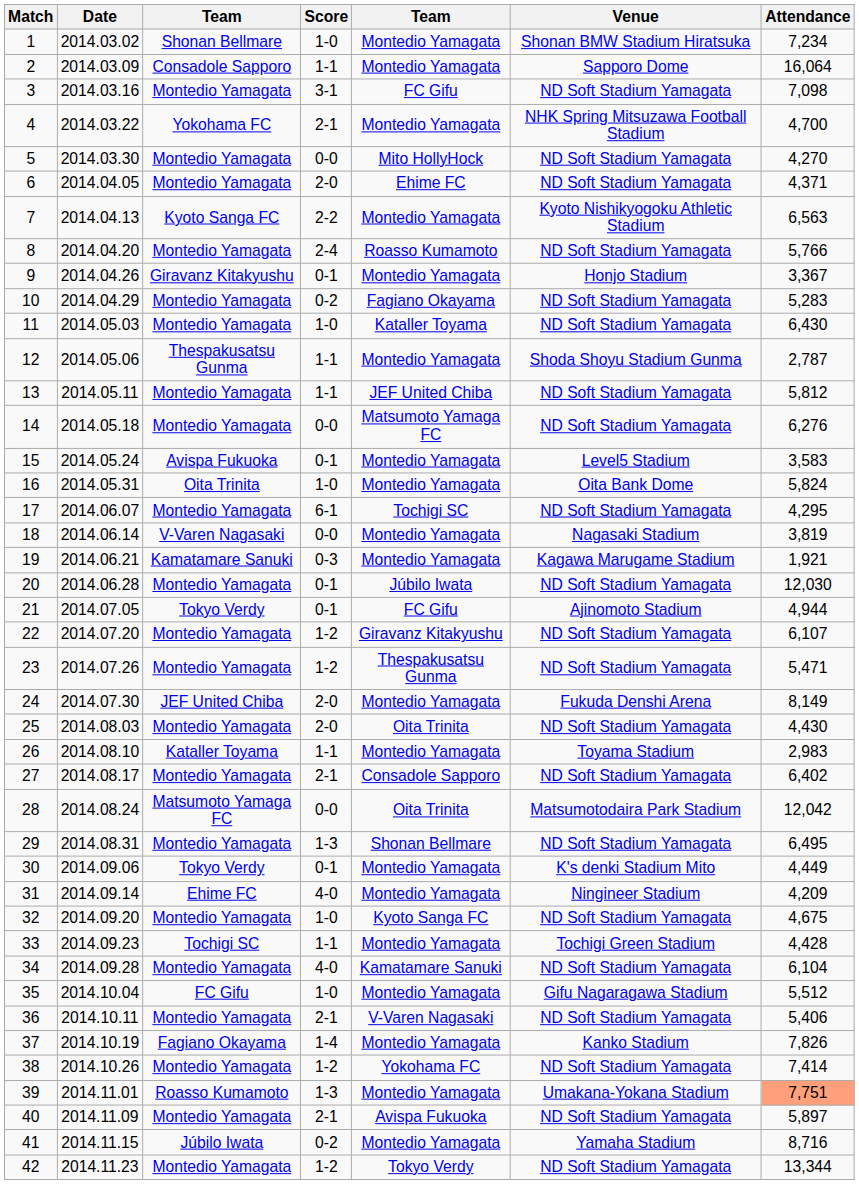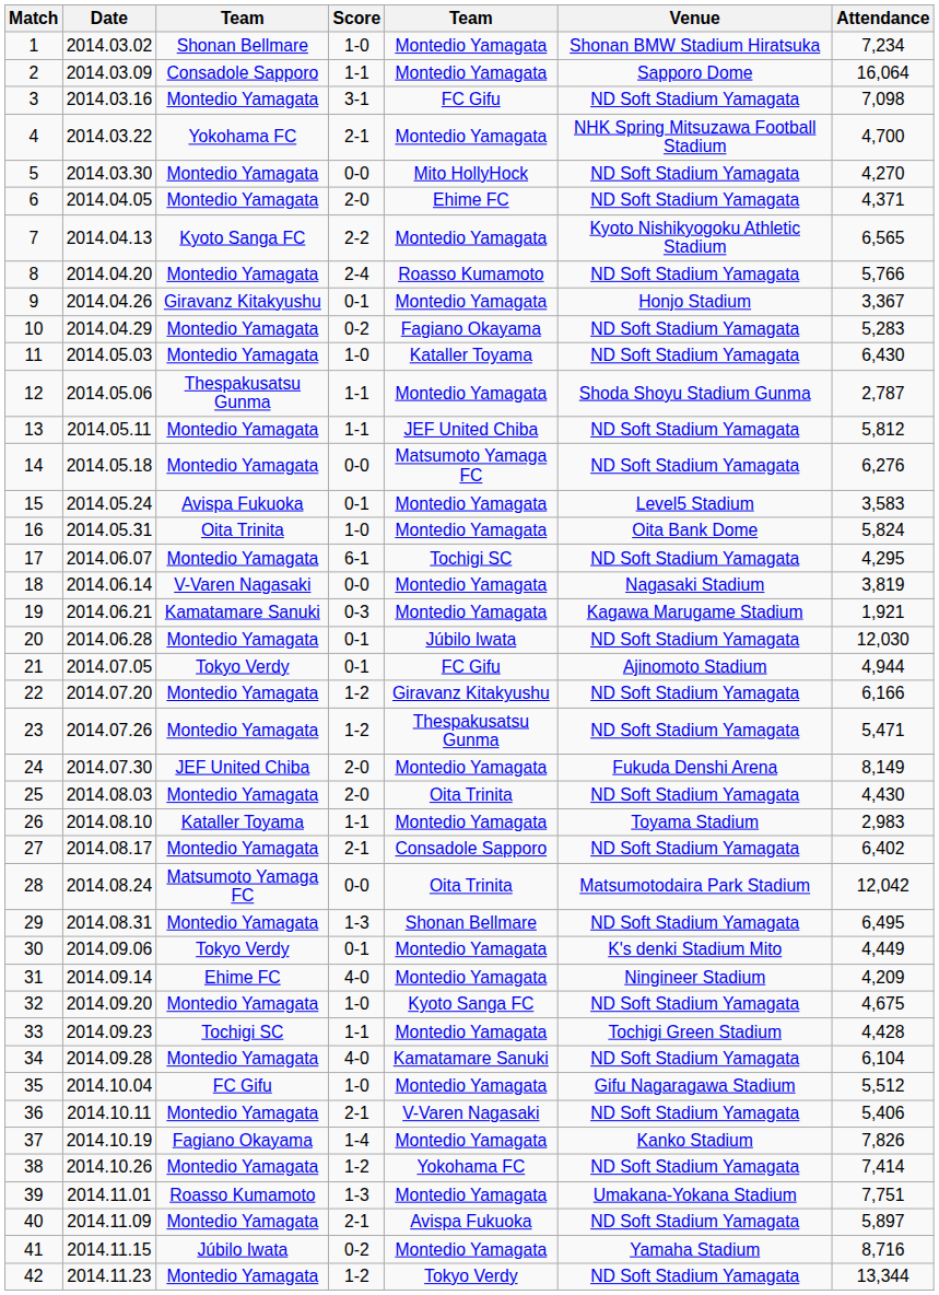 <table class="wikitable" style="text-align:center;">
 <tr>
 <th>Match</th>
 <th>Date</th>
 <th>Team</th>
 <th>Score</th>
 <th>Team</th>
 <th>Venue</th>
 <th>Attendance</th>
 </tr>
 <tr>
 <td>1</td>
 <td>2014.03.02</td>
 <td><a href='#'>Shonan Bellmare</a></td>
 <td>1-0</td>
 <td><a href='#'>Montedio Yamagata</a></td>
 <td><a href='#'>Shonan BMW Stadium Hiratsuka</a></td>
 <td>7,234</td>
 </tr>
 <tr>
 <td>2</td>
 <td>2014.03.09</td>
 <td><a href='#'>Consadole Sapporo</a></td>
 <td>1-1</td>
 <td><a href='#'>Montedio Yamagata</a></td>
 <td><a href='#'>Sapporo Dome</a></td>
 <td>16,064</td>
 </tr>
 <tr>
 <td>3</td>
 <td>2014.03.16</td>
 <td><a href='#'>Montedio Yamagata</a></td>
 <td>3-1</td>
 <td><a href='#'>FC Gifu</a></td>
 <td><a href='#'>ND Soft Stadium Yamagata</a></td>
 <td>7,098</td>
 </tr>
 <tr>
 <td>4</td>
 <td>2014.03.22</td>
 <td><a href='#'>Yokohama FC</a></td>
 <td>2-1</td>
 <td><a href='#'>Montedio Yamagata</a></td>
 <td><a href='#'>NHK Spring Mitsuzawa Football Stadium</a></td>
 <td>4,700</td>
 </tr>
 <tr>
 <td>5</td>
 <td>2014.03.30</td>
 <td><a href='#'>Montedio Yamagata</a></td>
 <td>0-0</td>
 <td><a href='#'>Mito HollyHock</a></td>
 <td><a href='#'>ND Soft Stadium Yamagata</a></td>
 <td>4,270</td>
 </tr>
 <tr>
 <td>6</td>
 <td>2014.04.05</td>
 <td><a href='#'>Montedio Yamagata</a></td>
 <td>2-0</td>
 <td><a href='#'>Ehime FC</a></td>
 <td><a href='#'>ND Soft Stadium Yamagata</a></td>
 <td>4,371</td>
 </tr>
 <tr>
 <td>7</td>
 <td>2014.04.13</td>
 <td><a href='#'>Kyoto Sanga FC</a></td>
 <td>2-2</td>
 <td><a href='#'>Montedio Yamagata</a></td>
 <td><a href='#'>Kyoto Nishikyogoku Athletic Stadium</a></td>
-<td>6,563</td>
+<td>6,565</td>
 </tr>
 <tr>
 <td>8</td>
 <td>2014.04.20</td>
 <td><a href='#'>Montedio Yamagata</a></td>
 <td>2-4</td>
 <td><a href='#'>Roasso Kumamoto</a></td>
 <td><a href='#'>ND Soft Stadium Yamagata</a></td>
 <td>5,766</td>
 </tr>
 <tr>
 <td>9</td>
 <td>2014.04.26</td>
 <td><a href='#'>Giravanz Kitakyushu</a></td>
 <td>0-1</td>
 <td><a href='#'>Montedio Yamagata</a></td>
 <td><a href='#'>Honjo Stadium</a></td>
 <td>3,367</td>
 </tr>
 <tr>
 <td>10</td>
 <td>2014.04.29</td>
 <td><a href='#'>Montedio Yamagata</a></td>
 <td>0-2</td>
 <td><a href='#'>Fagiano Okayama</a></td>
 <td><a href='#'>ND Soft Stadium Yamagata</a></td>
 <td>5,283</td>
 </tr>
 <tr>
 <td>11</td>
 <td>2014.05.03</td>
 <td><a href='#'>Montedio Yamagata</a></td>
 <td>1-0</td>
 <td><a href='#'>Kataller Toyama</a></td>
 <td><a href='#'>ND Soft Stadium Yamagata</a></td>
 <td>6,430</td>
 </tr>
 <tr>
 <td>12</td>
 <td>2014.05.06</td>
 <td><a href='#'>Thespakusatsu Gunma</a></td>
 <td>1-1</td>
 <td><a href='#'>Montedio Yamagata</a></td>
 <td><a href='#'>Shoda Shoyu Stadium Gunma</a></td>
 <td>2,787</td>
 </tr>
 <tr>
 <td>13</td>
 <td>2014.05.11</td>
 <td><a href='#'>Montedio Yamagata</a></td>
 <td>1-1</td>
 <td><a href='#'>JEF United Chiba</a></td>
 <td><a href='#'>ND Soft Stadium Yamagata</a></td>
 <td>5,812</td>
 </tr>
 <tr>
 <td>14</td>
 <td>2014.05.18</td>
 <td><a href='#'>Montedio Yamagata</a></td>
 <td>0-0</td>
 <td><a href='#'>Matsumoto Yamaga FC</a></td>
 <td><a href='#'>ND Soft Stadium Yamagata</a></td>
 <td>6,276</td>
 </tr>
 <tr>
 <td>15</td>
 <td>2014.05.24</td>
 <td><a href='#'>Avispa Fukuoka</a></td>
 <td>0-1</td>
 <td><a href='#'>Montedio Yamagata</a></td>
 <td><a href='#'>Level5 Stadium</a></td>
 <td>3,583</td>
 </tr>
 <tr>
 <td>16</td>
 <td>2014.05.31</td>
 <td><a href='#'>Oita Trinita</a></td>
 <td>1-0</td>
 <td><a href='#'>Montedio Yamagata</a></td>
 <td><a href='#'>Oita Bank Dome</a></td>
 <td>5,824</td>
 </tr>
 <tr>
 <td>17</td>
 <td>2014.06.07</td>
 <td><a href='#'>Montedio Yamagata</a></td>
 <td>6-1</td>
 <td><a href='#'>Tochigi SC</a></td>
 <td><a href='#'>ND Soft Stadium Yamagata</a></td>
 <td>4,295</td>
 </tr>
 <tr>
 <td>18</td>
 <td>2014.06.14</td>
 <td><a href='#'>V-Varen Nagasaki</a></td>
 <td>0-0</td>
 <td><a href='#'>Montedio Yamagata</a></td>
 <td><a href='#'>Nagasaki Stadium</a></td>
 <td>3,819</td>
 </tr>
 <tr>
 <td>19</td>
 <td>2014.06.21</td>
 <td><a href='#'>Kamatamare Sanuki</a></td>
 <td>0-3</td>
 <td><a href='#'>Montedio Yamagata</a></td>
 <td><a href='#'>Kagawa Marugame Stadium</a></td>
 <td>1,921</td>
 </tr>
 <tr>
 <td>20</td>
 <td>2014.06.28</td>
 <td><a href='#'>Montedio Yamagata</a></td>
 <td>0-1</td>
 <td><a href='#'>Júbilo Iwata</a></td>
 <td><a href='#'>ND Soft Stadium Yamagata</a></td>
 <td>12,030</td>
 </tr>
 <tr>
 <td>21</td>
 <td>2014.07.05</td>
 <td><a href='#'>Tokyo Verdy</a></td>
 <td>0-1</td>
 <td><a href='#'>FC Gifu</a></td>
 <td><a href='#'>Ajinomoto Stadium</a></td>
 <td>4,944</td>
 </tr>
 <tr>
 <td>22</td>
 <td>2014.07.20</td>
 <td><a href='#'>Montedio Yamagata</a></td>
 <td>1-2</td>
 <td><a href='#'>Giravanz Kitakyushu</a></td>
 <td><a href='#'>ND Soft Stadium Yamagata</a></td>
-<td>6,107</td>
+<td>6,166</td>
 </tr>
 <tr>
 <td>23</td>
 <td>2014.07.26</td>
 <td><a href='#'>Montedio Yamagata</a></td>
 <td>1-2</td>
 <td><a href='#'>Thespakusatsu Gunma</a></td>
 <td><a href='#'>ND Soft Stadium Yamagata</a></td>
 <td>5,471</td>
 </tr>
 <tr>
 <td>24</td>
 <td>2014.07.30</td>
 <td><a href='#'>JEF United Chiba</a></td>
 <td>2-0</td>
 <td><a href='#'>Montedio Yamagata</a></td>
 <td><a href='#'>Fukuda Denshi Arena</a></td>
 <td>8,149</td>
 </tr>
 <tr>
 <td>25</td>
 <td>2014.08.03</td>
 <td><a href='#'>Montedio Yamagata</a></td>
 <td>2-0</td>
 <td><a href='#'>Oita Trinita</a></td>
 <td><a href='#'>ND Soft Stadium Yamagata</a></td>
 <td>4,430</td>
 </tr>
 <tr>
 <td>26</td>
 <td>2014.08.10</td>
 <td><a href='#'>Kataller Toyama</a></td>
 <td>1-1</td>
 <td><a href='#'>Montedio Yamagata</a></td>
 <td><a href='#'>Toyama Stadium</a></td>
 <td>2,983</td>
 </tr>
 <tr>
 <td>27</td>
 <td>2014.08.17</td>
 <td><a href='#'>Montedio Yamagata</a></td>
 <td>2-1</td>
 <td><a href='#'>Consadole Sapporo</a></td>
 <td><a href='#'>ND Soft Stadium Yamagata</a></td>
 <td>6,402</td>
 </tr>
 <tr>
 <td>28</td>
 <td>2014.08.24</td>
 <td><a href='#'>Matsumoto Yamaga FC</a></td>
 <td>0-0</td>
 <td><a href='#'>Oita Trinita</a></td>
 <td><a href='#'>Matsumotodaira Park Stadium</a></td>
 <td>12,042</td>
 </tr>
 <tr>
 <td>29</td>
 <td>2014.08.31</td>
 <td><a href='#'>Montedio Yamagata</a></td>
 <td>1-3</td>
 <td><a href='#'>Shonan Bellmare</a></td>
 <td><a href='#'>ND Soft Stadium Yamagata</a></td>
 <td>6,495</td>
 </tr>
 <tr>
 <td>30</td>
 <td>2014.09.06</td>
 <td><a href='#'>Tokyo Verdy</a></td>
 <td>0-1</td>
 <td><a href='#'>Montedio Yamagata</a></td>
 <td><a href='#'>K's denki Stadium Mito</a></td>
 <td>4,449</td>
 </tr>
 <tr>
 <td>31</td>
 <td>2014.09.14</td>
 <td><a href='#'>Ehime FC</a></td>
 <td>4-0</td>
 <td><a href='#'>Montedio Yamagata</a></td>
 <td><a href='#'>Ningineer Stadium</a></td>
 <td>4,209</td>
 </tr>
 <tr>
 <td>32</td>
 <td>2014.09.20</td>
 <td><a href='#'>Montedio Yamagata</a></td>
 <td>1-0</td>
 <td><a href='#'>Kyoto Sanga FC</a></td>
 <td><a href='#'>ND Soft Stadium Yamagata</a></td>
 <td>4,675</td>
 </tr>
 <tr>
 <td>33</td>
 <td>2014.09.23</td>
 <td><a href='#'>Tochigi SC</a></td>
 <td>1-1</td>
 <td><a href='#'>Montedio Yamagata</a></td>
 <td><a href='#'>Tochigi Green Stadium</a></td>
 <td>4,428</td>
 </tr>
 <tr>
 <td>34</td>
 <td>2014.09.28</td>
 <td><a href='#'>Montedio Yamagata</a></td>
 <td>4-0</td>
 <td><a href='#'>Kamatamare Sanuki</a></td>
 <td><a href='#'>ND Soft Stadium Yamagata</a></td>
 <td>6,104</td>
 </tr>
 <tr>
 <td>35</td>
 <td>2014.10.04</td>
 <td><a href='#'>FC Gifu</a></td>
 <td>1-0</td>
 <td><a href='#'>Montedio Yamagata</a></td>
 <td><a href='#'>Gifu Nagaragawa Stadium</a></td>
 <td>5,512</td>
 </tr>
 <tr>
 <td>36</td>
 <td>2014.10.11</td>
 <td><a href='#'>Montedio Yamagata</a></td>
 <td>2-1</td>
 <td><a href='#'>V-Varen Nagasaki</a></td>
 <td><a href='#'>ND Soft Stadium Yamagata</a></td>
 <td>5,406</td>
 </tr>
 <tr>
 <td>37</td>
 <td>2014.10.19</td>
 <td><a href='#'>Fagiano Okayama</a></td>
 <td>1-4</td>
 <td><a href='#'>Montedio Yamagata</a></td>
 <td><a href='#'>Kanko Stadium</a></td>
 <td>7,826</td>
 </tr>
 <tr>
 <td>38</td>
 <td>2014.10.26</td>
 <td><a href='#'>Montedio Yamagata</a></td>
 <td>1-2</td>
 <td><a href='#'>Yokohama FC</a></td>
 <td><a href='#'>ND Soft Stadium Yamagata</a></td>
 <td>7,414</td>
 </tr>
 <tr>
 <td>39</td>
 <td>2014.11.01</td>
 <td><a href='#'>Roasso Kumamoto</a></td>
 <td>1-3</td>
 <td><a href='#'>Montedio Yamagata</a></td>
 <td><a href='#'>Umakana-Yokana Stadium</a></td>
-<td style="background: lightsalmon;">7,751</td>
+<td>7,751</td>
 </tr>
 <tr>
 <td>40</td>
 <td>2014.11.09</td>
 <td><a href='#'>Montedio Yamagata</a></td>
 <td>2-1</td>
 <td><a href='#'>Avispa Fukuoka</a></td>
 <td><a href='#'>ND Soft Stadium Yamagata</a></td>
 <td>5,897</td>
 </tr>
 <tr>
 <td>41</td>
 <td>2014.11.15</td>
 <td><a href='#'>Júbilo Iwata</a></td>
 <td>0-2</td>
 <td><a href='#'>Montedio Yamagata</a></td>
 <td><a href='#'>Yamaha Stadium</a></td>
 <td>8,716</td>
 </tr>
 <tr>
 <td>42</td>
 <td>2014.11.23</td>
 <td><a href='#'>Montedio Yamagata</a></td>
 <td>1-2</td>
 <td><a href='#'>Tokyo Verdy</a></td>
 <td><a href='#'>ND Soft Stadium Yamagata</a></td>
 <td>13,344</td>
 </tr>
 </table>
